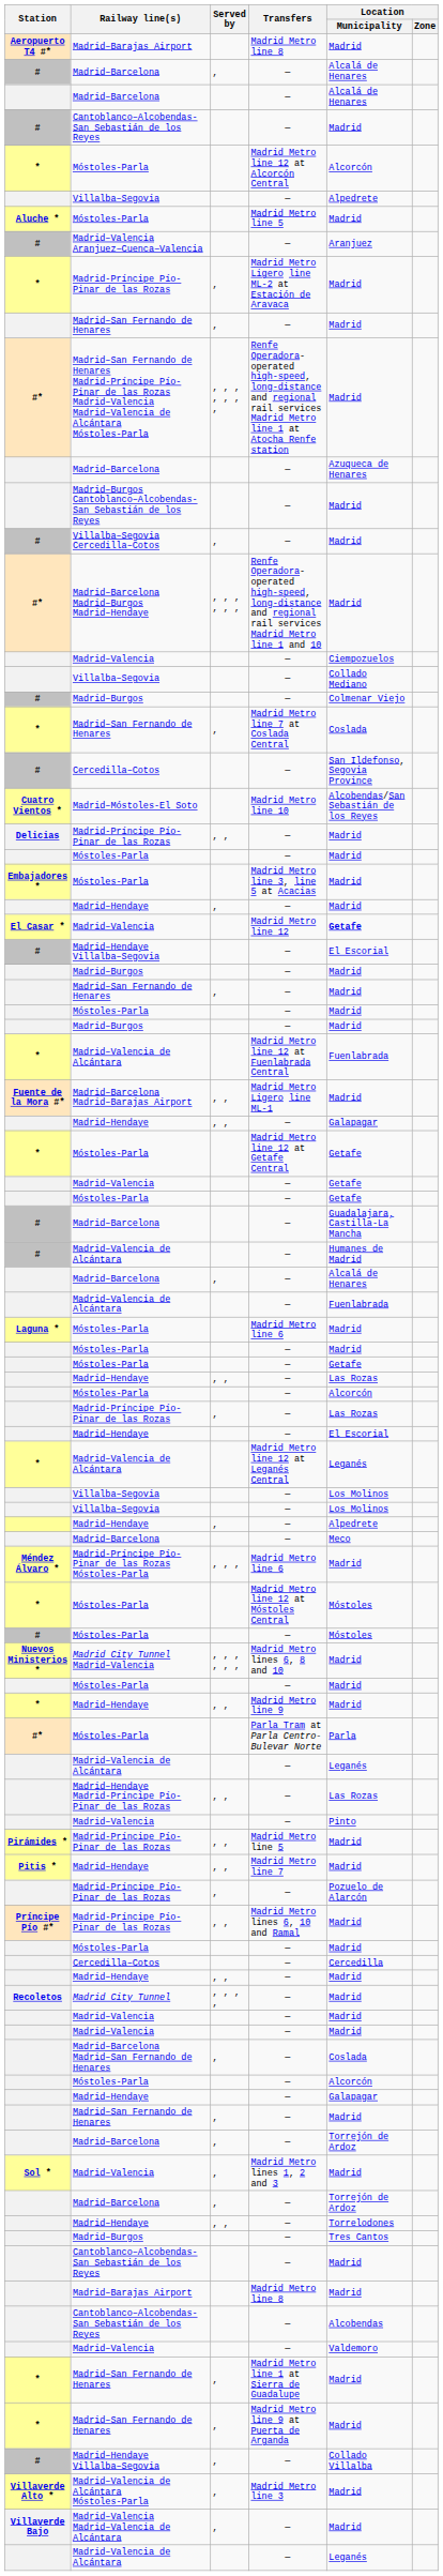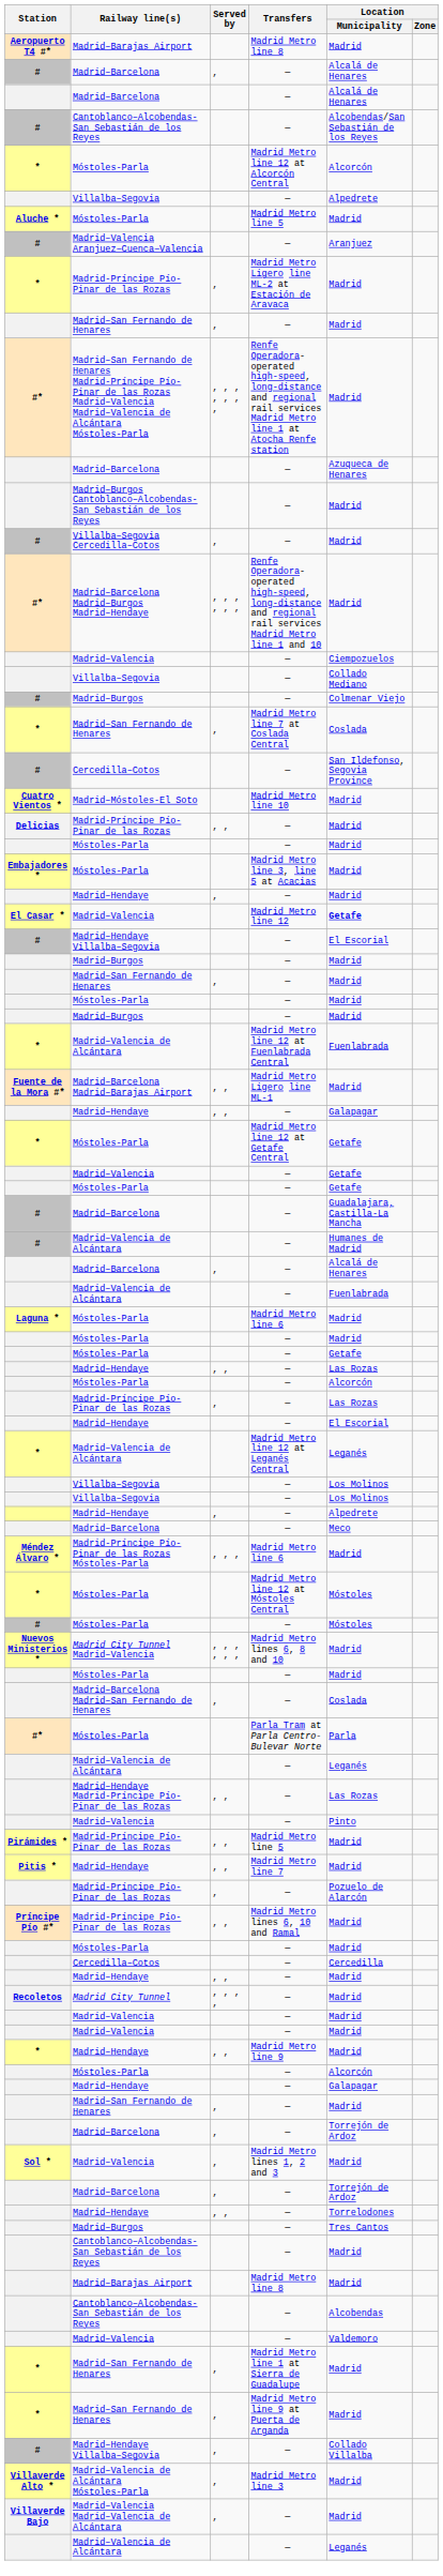 <table class="wikitable sortable plainrowheaders" width="100%">
 <tr>
 <th scope=col rowspan=2>Station</th>
 <th scope=col rowspan=2>Railway line(s)</th>
 <th scope=col rowspan=2>Served by</th>
 <th scope=col rowspan=2>Transfers</th>
 <th scope=col colspan=2>Location</th>
 </tr>
 <tr>
 <th scope=col>Municipality</th>
 <th scope=col>Zone</th>
 </tr>
 <tr>
 <th scope=row style="background: #FFE6BD;"><a href='#'>Aeropuerto T4</a> #*</th>
 <td><a href='#'>Madrid–Barajas Airport</a></td>
 <td></td>
 <td><a href='#'>Madrid Metro</a> <a href='#'>line 8</a></td>
 <td><a href='#'>Madrid</a></td>
 <td align=center></td>
 </tr>
 <tr>
 <th scope=row style="background: #C0C0C0;"> #</th>
 <td><a href='#'>Madrid–Barcelona</a></td>
 <td>, </td>
 <td align=center>—</td>
 <td><a href='#'>Alcalá de Henares</a></td>
 <td align=center></td>
 </tr>
 <tr>
 <th scope=row></th>
 <td><a href='#'>Madrid–Barcelona</a></td>
 <td></td>
 <td align=center>—</td>
 <td><a href='#'>Alcalá de Henares</a></td>
 <td align=center></td>
 </tr>
 <tr>
 <th scope=row style="background: #C0C0C0;"> #</th>
 <td><a href='#'>Cantoblanco–Alcobendas-San Sebastián de los Reyes</a></td>
 <td></td>
 <td align=center>—</td>
-<td><a href='#'>Madrid</a></td>
+<td><a href='#'>Alcobendas</a>/<a href='#'>San Sebastián de los Reyes</a></td>
 <td align=center></td>
 </tr>
 <tr>
 <th scope=row style="background: #FFFF99;"> *</th>
 <td><a href='#'>Móstoles-Parla</a></td>
 <td></td>
 <td><a href='#'>Madrid Metro</a> <a href='#'>line 12</a> at <a href='#'>Alcorcón Central</a></td>
 <td><a href='#'>Alcorcón</a></td>
 <td align=center></td>
 </tr>
 <tr>
 <th scope=row></th>
 <td><a href='#'>Villalba–Segovia</a></td>
 <td></td>
 <td align=center>—</td>
 <td><a href='#'>Alpedrete</a></td>
 <td align=center></td>
 </tr>
 <tr>
 <th scope=row style="background: #FFFF99;"><a href='#'>Aluche</a> *</th>
 <td><a href='#'>Móstoles-Parla</a></td>
 <td></td>
 <td><a href='#'>Madrid Metro</a> <a href='#'>line 5</a></td>
 <td><a href='#'>Madrid</a></td>
 <td align=center></td>
 </tr>
 <tr>
 <th scope=row style="background: #C0C0C0;"> #</th>
 <td><a href='#'>Madrid–Valencia</a><br><a href='#'>Aranjuez−Cuenca−Valencia</a></td>
 <td></td>
 <td align=center>—</td>
 <td><a href='#'>Aranjuez</a></td>
 <td align=center></td>
 </tr>
 <tr>
 <th scope=row style="background: #FFFF99;"> *</th>
 <td><a href='#'>Madrid-Príncipe Pío-Pinar de las Rozas</a></td>
 <td>, </td>
 <td><a href='#'>Madrid Metro Ligero</a> <a href='#'>line ML-2</a> at <a href='#'>Estación de Aravaca</a></td>
 <td><a href='#'>Madrid</a></td>
 <td align=center></td>
 </tr>
 <tr>
 <th scope=row></th>
 <td><a href='#'>Madrid–San Fernando de Henares</a></td>
 <td>, </td>
 <td align=center>—</td>
 <td><a href='#'>Madrid</a></td>
 <td align=center></td>
 </tr>
 <tr>
 <th scope=row style="background: #FFE6BD;"> #*</th>
 <td><a href='#'>Madrid–San Fernando de Henares</a><br><a href='#'>Madrid-Príncipe Pío-Pinar de las Rozas</a><br><a href='#'>Madrid–Valencia</a><br><a href='#'>Madrid–Valencia de Alcántara</a><br><a href='#'>Móstoles-Parla</a></td>
 <td>, , , , , , , </td>
 <td><a href='#'>Renfe Operadora</a>-operated <a href='#'>high-speed</a>, <a href='#'>long-distance</a> and <a href='#'>regional</a> rail services<br> <a href='#'>Madrid Metro</a> <a href='#'>line 1</a> at <a href='#'>Atocha Renfe station</a></td>
 <td><a href='#'>Madrid</a></td>
 <td align=center></td>
 </tr>
 <tr>
 <th scope=row></th>
 <td><a href='#'>Madrid–Barcelona</a></td>
 <td></td>
 <td align=center>—</td>
 <td><a href='#'>Azuqueca de Henares</a></td>
 <td align=center></td>
 </tr>
 <tr>
 <th scope=row></th>
 <td><a href='#'>Madrid–Burgos</a><br><a href='#'>Cantoblanco–Alcobendas-San Sebastián de los Reyes</a></td>
 <td></td>
 <td align=center>—</td>
 <td><a href='#'>Madrid</a></td>
 <td align=center></td>
 </tr>
 <tr>
 <th scope=row style="background: #C0C0C0;"> #</th>
 <td><a href='#'>Villalba–Segovia</a><br><a href='#'>Cercedilla–Cotos</a></td>
 <td>, </td>
 <td align=center>—</td>
 <td><a href='#'>Madrid</a></td>
 <td align=center></td>
 </tr>
 <tr>
 <th scope=row style="background: #FFE6BD;"> #*</th>
 <td><a href='#'>Madrid–Barcelona</a><br><a href='#'>Madrid–Burgos</a><br><a href='#'>Madrid–Hendaye</a></td>
 <td>, , , , , , </td>
 <td><a href='#'>Renfe Operadora</a>-operated <a href='#'>high-speed</a>, <a href='#'>long-distance</a> and <a href='#'>regional</a> rail services<br> <a href='#'>Madrid Metro</a> <a href='#'>line 1</a> and <a href='#'>10</a></td>
 <td><a href='#'>Madrid</a></td>
 <td align=center></td>
 </tr>
 <tr>
 <th scope=row></th>
 <td><a href='#'>Madrid–Valencia</a></td>
 <td></td>
 <td align=center>—</td>
 <td><a href='#'>Ciempozuelos</a></td>
 <td align=center></td>
 </tr>
 <tr>
 <th scope=row></th>
 <td><a href='#'>Villalba–Segovia</a></td>
 <td></td>
 <td align=center>—</td>
 <td><a href='#'>Collado Mediano</a></td>
 <td align=center></td>
 </tr>
 <tr>
 <th scope=row style="background: #C0C0C0;"> #</th>
 <td><a href='#'>Madrid–Burgos</a></td>
 <td></td>
 <td align=center>—</td>
 <td><a href='#'>Colmenar Viejo</a></td>
 <td align=center></td>
 </tr>
 <tr>
 <th scope=row style="background: #FFFF99;"> *</th>
 <td><a href='#'>Madrid–San Fernando de Henares</a></td>
 <td>, </td>
 <td><a href='#'>Madrid Metro</a> <a href='#'>line 7</a> at <a href='#'>Coslada Central</a></td>
 <td><a href='#'>Coslada</a></td>
 <td align=center></td>
 </tr>
 <tr>
 <th scope=row style="background: #C0C0C0;"> #</th>
 <td><a href='#'>Cercedilla–Cotos</a></td>
 <td></td>
 <td align=center>—</td>
 <td><a href='#'>San Ildefonso</a>, <a href='#'>Segovia Province</a></td>
 <td align=center></td>
 </tr>
 <tr>
 <th scope=row style="background: #FFFF99;"><a href='#'>Cuatro Vientos</a> *</th>
 <td><a href='#'>Madrid–Móstoles-El Soto</a></td>
 <td></td>
 <td><a href='#'>Madrid Metro</a> <a href='#'>line 10</a></td>
-<td><a href='#'>Alcobendas</a>/<a href='#'>San Sebastián de los Reyes</a></td>
+<td><a href='#'>Madrid</a></td>
 <td align=center></td>
 </tr>
 <tr>
 <th scope=row><a href='#'>Delicias</a></th>
 <td><a href='#'>Madrid-Príncipe Pío-Pinar de las Rozas</a></td>
 <td>, , </td>
 <td align=center>—</td>
 <td><a href='#'>Madrid</a></td>
 <td align=center></td>
 </tr>
 <tr>
 <th scope=row></th>
 <td><a href='#'>Móstoles-Parla</a></td>
 <td></td>
 <td align=center>—</td>
 <td><a href='#'>Madrid</a></td>
 <td align=center></td>
 </tr>
 <tr>
 <th scope=row style="background: #FFFF99;"><a href='#'>Embajadores</a> *</th>
 <td><a href='#'>Móstoles-Parla</a></td>
 <td></td>
 <td><a href='#'>Madrid Metro</a> <a href='#'>line 3</a>, <a href='#'>line 5</a> at <a href='#'>Acacias</a></td>
 <td><a href='#'>Madrid</a></td>
 <td align=center></td>
 </tr>
 <tr>
 <th scope=row></th>
 <td><a href='#'>Madrid–Hendaye</a></td>
 <td>, </td>
 <td align=center>—</td>
 <td><a href='#'>Madrid</a></td>
 <td align=center></td>
 </tr>
 <tr>
 <th scope=row style="background: #FFFF99;"><a href='#'>El Casar</a> *</th>
 <td><a href='#'>Madrid–Valencia</a></td>
 <td></td>
 <td><a href='#'>Madrid Metro</a> <a href='#'>line 12</a></td>
 <td><strong><a href='#'>Getafe</a></strong></td>
 <td align=center></td>
 </tr>
 <tr>
 <th scope=row style="background: #C0C0C0;"> #</th>
 <td><a href='#'>Madrid–Hendaye</a><br><a href='#'>Villalba–Segovia</a></td>
 <td></td>
 <td align=center>—</td>
 <td><a href='#'>El Escorial</a></td>
 <td align=center></td>
 </tr>
 <tr>
 <th scope=row></th>
 <td><a href='#'>Madrid–Burgos</a></td>
 <td></td>
 <td align=center>—</td>
 <td><a href='#'>Madrid</a></td>
 <td align=center></td>
 </tr>
 <tr>
 <th scope=row></th>
 <td><a href='#'>Madrid–San Fernando de Henares</a></td>
 <td>, </td>
 <td align=center>—</td>
 <td><a href='#'>Madrid</a></td>
 <td align=center></td>
 </tr>
 <tr>
 <th scope=row></th>
 <td><a href='#'>Móstoles-Parla</a></td>
 <td></td>
 <td align=center>—</td>
 <td><a href='#'>Madrid</a></td>
 <td align=center></td>
 </tr>
 <tr>
 <th scope=row></th>
 <td><a href='#'>Madrid–Burgos</a></td>
 <td></td>
 <td align=center>—</td>
 <td><a href='#'>Madrid</a></td>
 <td align=center></td>
 </tr>
 <tr>
 <th scope=row style="background: #FFFF99;"> *</th>
 <td><a href='#'>Madrid–Valencia de Alcántara</a></td>
 <td></td>
 <td><a href='#'>Madrid Metro</a> <a href='#'>line 12</a> at <a href='#'>Fuenlabrada Central</a></td>
 <td><a href='#'>Fuenlabrada</a></td>
 <td align=center></td>
 </tr>
 <tr>
 <th scope=row style="background: #FFE6BD;"><a href='#'>Fuente de la Mora</a> #*</th>
 <td><a href='#'>Madrid–Barcelona</a><br><a href='#'>Madrid–Barajas Airport</a></td>
 <td>, , </td>
 <td><a href='#'>Madrid Metro Ligero</a> <a href='#'>line ML-1</a></td>
 <td><a href='#'>Madrid</a></td>
 <td align=center></td>
 </tr>
 <tr>
 <th scope=row></th>
 <td><a href='#'>Madrid–Hendaye</a></td>
 <td>, , </td>
 <td align=center>—</td>
 <td><a href='#'>Galapagar</a></td>
 <td align=center></td>
 </tr>
 <tr>
 <th scope=row style="background: #FFFF99;"> *</th>
 <td><a href='#'>Móstoles-Parla</a></td>
 <td></td>
 <td><a href='#'>Madrid Metro</a> <a href='#'>line 12</a> at <a href='#'>Getafe Central</a></td>
 <td><a href='#'>Getafe</a></td>
 <td align=center></td>
 </tr>
 <tr>
 <th scope=row></th>
 <td><a href='#'>Madrid–Valencia</a></td>
 <td></td>
 <td align=center>—</td>
 <td><a href='#'>Getafe</a></td>
 <td align=center></td>
 </tr>
 <tr>
 <th scope=row></th>
 <td><a href='#'>Móstoles-Parla</a></td>
 <td></td>
 <td align=center>—</td>
 <td><a href='#'>Getafe</a></td>
 <td align=center></td>
 </tr>
 <tr>
 <th scope=row style="background: #C0C0C0;"> #</th>
 <td><a href='#'>Madrid–Barcelona</a></td>
 <td></td>
 <td align=center>—</td>
 <td><a href='#'>Guadalajara, Castilla-La Mancha</a></td>
 <td align=center></td>
 </tr>
 <tr>
 <th scope=row style="background: #C0C0C0;"> #</th>
 <td><a href='#'>Madrid–Valencia de Alcántara</a></td>
 <td></td>
 <td align=center>—</td>
 <td><a href='#'>Humanes de Madrid</a></td>
 <td align=center></td>
 </tr>
 <tr>
 <th scope=row></th>
 <td><a href='#'>Madrid–Barcelona</a></td>
 <td>, </td>
 <td align=center>—</td>
 <td><a href='#'>Alcalá de Henares</a></td>
 <td align=center></td>
 </tr>
 <tr>
 <th scope=row></th>
 <td><a href='#'>Madrid–Valencia de Alcántara</a></td>
 <td></td>
 <td align=center>—</td>
 <td><a href='#'>Fuenlabrada</a></td>
 <td align=center></td>
 </tr>
 <tr>
 <th scope=row style="background: #FFFF99;"><a href='#'>Laguna</a> *</th>
 <td><a href='#'>Móstoles-Parla</a></td>
 <td></td>
 <td><a href='#'>Madrid Metro</a> <a href='#'>line 6</a></td>
 <td><a href='#'>Madrid</a></td>
 <td align=center></td>
 </tr>
 <tr>
 <th scope=row></th>
 <td><a href='#'>Móstoles-Parla</a></td>
 <td></td>
 <td align=center>—</td>
 <td><a href='#'>Madrid</a></td>
 <td align=center></td>
 </tr>
 <tr>
 <th scope=row></th>
 <td><a href='#'>Móstoles-Parla</a></td>
 <td></td>
 <td align=center>—</td>
 <td><a href='#'>Getafe</a></td>
 <td align=center></td>
 </tr>
 <tr>
 <th scope=row></th>
 <td><a href='#'>Madrid–Hendaye</a></td>
 <td>, , </td>
 <td align=center>—</td>
 <td><a href='#'>Las Rozas</a></td>
 <td align=center></td>
 </tr>
 <tr>
 <th scope=row></th>
 <td><a href='#'>Móstoles-Parla</a></td>
 <td></td>
 <td align=center>—</td>
 <td><a href='#'>Alcorcón</a></td>
 <td align=center></td>
 </tr>
 <tr>
 <th scope=row></th>
 <td><a href='#'>Madrid-Príncipe Pío-Pinar de las Rozas</a></td>
 <td>, </td>
 <td align=center>—</td>
 <td><a href='#'>Las Rozas</a></td>
 <td align=center></td>
 </tr>
 <tr>
 <th scope=row></th>
 <td><a href='#'>Madrid–Hendaye</a></td>
 <td></td>
 <td align=center>—</td>
 <td><a href='#'>El Escorial</a></td>
 <td align=center></td>
 </tr>
 <tr>
 <th scope=row style="background: #FFFF99;"> *</th>
 <td><a href='#'>Madrid–Valencia de Alcántara</a></td>
 <td></td>
 <td><a href='#'>Madrid Metro</a> <a href='#'>line 12</a> at <a href='#'>Leganés Central</a></td>
 <td><a href='#'>Leganés</a></td>
 <td align=center></td>
 </tr>
 <tr>
 <th scope=row></th>
 <td><a href='#'>Villalba–Segovia</a></td>
 <td></td>
 <td align=center>—</td>
 <td><a href='#'>Los Molinos</a></td>
 <td align=center></td>
 </tr>
 <tr>
 <th scope=row></th>
 <td><a href='#'>Villalba–Segovia</a></td>
 <td></td>
 <td align=center>—</td>
 <td><a href='#'>Los Molinos</a></td>
 <td align=center></td>
 </tr>
 <tr>
 <th scope=row style="background: #FFFF99;"></th>
 <td><a href='#'>Madrid–Hendaye</a></td>
 <td>, </td>
 <td align=center>—</td>
 <td><a href='#'>Alpedrete</a></td>
 <td align=center></td>
 </tr>
 <tr>
 <th scope=row></th>
 <td><a href='#'>Madrid–Barcelona</a></td>
 <td></td>
 <td align=center>—</td>
 <td><a href='#'>Meco</a></td>
 <td align=center></td>
 </tr>
 <tr>
 <th scope=row style="background: #FFFF99;"><a href='#'>Méndez Álvaro</a> *</th>
 <td><a href='#'>Madrid-Príncipe Pío-Pinar de las Rozas</a><br><a href='#'>Móstoles-Parla</a></td>
 <td>, , , </td>
 <td><a href='#'>Madrid Metro</a> <a href='#'>line 6</a></td>
 <td><a href='#'>Madrid</a></td>
 <td align=center></td>
 </tr>
 <tr>
 <th scope=row style="background: #FFFF99;"> *</th>
 <td><a href='#'>Móstoles-Parla</a></td>
 <td></td>
 <td><a href='#'>Madrid Metro</a> <a href='#'>line 12</a> at <a href='#'>Móstoles Central</a></td>
 <td><a href='#'>Móstoles</a></td>
 <td align=center></td>
 </tr>
 <tr>
 <th scope=row style="background: #C0C0C0;"> #</th>
 <td><a href='#'>Móstoles-Parla</a></td>
 <td></td>
 <td align=center>—</td>
 <td><a href='#'>Móstoles</a></td>
 <td align=center></td>
 </tr>
 <tr>
 <th scope=row style="background: #FFFF99;"><a href='#'>Nuevos Ministerios</a> *</th>
 <td><em><a href='#'>Madrid City Tunnel</a></em><br><a href='#'>Madrid–Valencia</a></td>
 <td>, , , , , , </td>
 <td><a href='#'>Madrid Metro</a> lines <a href='#'>6</a>, <a href='#'>8</a> and <a href='#'>10</a></td>
 <td><a href='#'>Madrid</a></td>
 <td align=center></td>
 </tr>
 <tr>
 <th scope=row></th>
 <td><a href='#'>Móstoles-Parla</a></td>
 <td></td>
 <td align=center>—</td>
 <td><a href='#'>Madrid</a></td>
 <td align=center></td>
 </tr>
 <tr>
-<th scope=row style="background: #FFFF99;"> *</th>
-<td><a href='#'>Madrid–Hendaye</a></td>
-<td>, , </td>
-<td><a href='#'>Madrid Metro</a> <a href='#'>line 9</a></td>
-<td><a href='#'>Madrid</a></td>
+<th scope=row></th>
+<td><a href='#'>Madrid–Barcelona</a><br><a href='#'>Madrid–San Fernando de Henares</a></td>
+<td>, </td>
+<td align=center>—</td>
+<td><a href='#'>Coslada</a></td>
 <td align=center></td>
 </tr>
 <tr>
 <th scope=row style="background: #FFE6BD;"> #*</th>
 <td><a href='#'>Móstoles-Parla</a></td>
 <td></td>
 <td><a href='#'>Parla Tram</a> at <em>Parla Centro-Bulevar Norte</em></td>
 <td><a href='#'>Parla</a></td>
 <td align=center></td>
 </tr>
 <tr>
 <th scope=row></th>
 <td><a href='#'>Madrid–Valencia de Alcántara</a></td>
 <td></td>
 <td align=center>—</td>
 <td><a href='#'>Leganés</a></td>
 <td align=center></td>
 </tr>
 <tr>
 <th scope=row></th>
 <td><a href='#'>Madrid–Hendaye</a><br><a href='#'>Madrid-Príncipe Pío-Pinar de las Rozas</a></td>
 <td>, , </td>
 <td align=center>—</td>
 <td><a href='#'>Las Rozas</a></td>
 <td align=center></td>
 </tr>
 <tr>
 <th scope=row></th>
 <td><a href='#'>Madrid–Valencia</a></td>
 <td></td>
 <td align=center>—</td>
 <td><a href='#'>Pinto</a></td>
 <td align=center></td>
 </tr>
 <tr>
 <th scope=row style="background: #FFFF99;"><a href='#'>Pirámides</a> *</th>
 <td><a href='#'>Madrid-Príncipe Pío-Pinar de las Rozas</a></td>
 <td>, , </td>
 <td><a href='#'>Madrid Metro</a> line <a href='#'>5</a></td>
 <td><a href='#'>Madrid</a></td>
 <td align=center></td>
 </tr>
 <tr>
 <th scope=row style="background: #FFFF99;"><a href='#'>Pitis</a> *</th>
 <td><a href='#'>Madrid–Hendaye</a></td>
 <td>, , </td>
 <td><a href='#'>Madrid Metro</a> <a href='#'>line 7</a></td>
 <td><a href='#'>Madrid</a></td>
 <td align=center></td>
 </tr>
 <tr>
 <th scope=row></th>
 <td><a href='#'>Madrid-Príncipe Pío-Pinar de las Rozas</a></td>
 <td>, </td>
 <td align=center>—</td>
 <td><a href='#'>Pozuelo de Alarcón</a></td>
 <td align=center></td>
 </tr>
 <tr>
 <th scope=row style="background: #FFE6BD;"><a href='#'>Príncipe Pío</a> #*</th>
 <td><a href='#'>Madrid-Príncipe Pío-Pinar de las Rozas</a></td>
 <td>, , </td>
 <td><a href='#'>Madrid Metro</a> lines <a href='#'>6</a>, <a href='#'>10</a> and <a href='#'>Ramal</a></td>
 <td><a href='#'>Madrid</a></td>
 <td align=center></td>
 </tr>
 <tr>
 <th scope=row></th>
 <td><a href='#'>Móstoles-Parla</a></td>
 <td></td>
 <td align=center>—</td>
 <td><a href='#'>Madrid</a></td>
 <td align=center></td>
 </tr>
 <tr>
 <th scope=row></th>
 <td><a href='#'>Cercedilla–Cotos</a></td>
 <td></td>
 <td align=center>—</td>
 <td><a href='#'>Cercedilla</a></td>
 <td align=center></td>
 </tr>
 <tr>
 <th scope=row></th>
 <td><a href='#'>Madrid–Hendaye</a></td>
 <td>, , </td>
 <td align=center>—</td>
 <td><a href='#'>Madrid</a></td>
 <td align=center></td>
 </tr>
 <tr>
 <th scope=row><a href='#'>Recoletos</a></th>
 <td><em><a href='#'>Madrid City Tunnel</a></em></td>
 <td>, , , , </td>
 <td align=center>—</td>
 <td><a href='#'>Madrid</a></td>
 <td align=center></td>
 </tr>
 <tr>
 <th scope=row></th>
 <td><a href='#'>Madrid–Valencia</a></td>
 <td></td>
 <td align=center>—</td>
 <td><a href='#'>Madrid</a></td>
 <td align=center></td>
 </tr>
 <tr>
 <th scope=row></th>
 <td><a href='#'>Madrid–Valencia</a></td>
 <td></td>
 <td align=center>—</td>
 <td><a href='#'>Madrid</a></td>
 <td align=center></td>
 </tr>
 <tr>
-<th scope=row></th>
-<td><a href='#'>Madrid–Barcelona</a><br><a href='#'>Madrid–San Fernando de Henares</a></td>
-<td>, </td>
-<td align=center>—</td>
-<td><a href='#'>Coslada</a></td>
+<th scope=row style="background: #FFFF99;"> *</th>
+<td><a href='#'>Madrid–Hendaye</a></td>
+<td>, , </td>
+<td><a href='#'>Madrid Metro</a> <a href='#'>line 9</a></td>
+<td><a href='#'>Madrid</a></td>
 <td align=center></td>
 </tr>
 <tr>
 <th scope=row></th>
 <td><a href='#'>Móstoles-Parla</a></td>
 <td></td>
 <td align=center>—</td>
 <td><a href='#'>Alcorcón</a></td>
 <td align=center></td>
 </tr>
 <tr>
 <th scope=row></th>
 <td><a href='#'>Madrid–Hendaye</a></td>
 <td></td>
 <td align=center>—</td>
 <td><a href='#'>Galapagar</a></td>
 <td align=center></td>
 </tr>
 <tr>
 <th scope=row></th>
 <td><a href='#'>Madrid–San Fernando de Henares</a></td>
 <td>, </td>
 <td align=center>—</td>
 <td><a href='#'>Madrid</a></td>
 <td align=center></td>
 </tr>
 <tr>
 <th scope=row></th>
 <td><a href='#'>Madrid–Barcelona</a></td>
 <td>, </td>
 <td align=center>—</td>
 <td><a href='#'>Torrejón de Ardoz</a></td>
 <td align=center></td>
 </tr>
 <tr>
 <th scope=row style="background: #FFFF99;"><a href='#'>Sol</a> *</th>
 <td><a href='#'>Madrid–Valencia</a></td>
 <td>, </td>
 <td><a href='#'>Madrid Metro</a> lines <a href='#'>1</a>, <a href='#'>2</a> and <a href='#'>3</a></td>
 <td><a href='#'>Madrid</a></td>
 <td align=center></td>
 </tr>
 <tr>
 <th scope=row></th>
 <td><a href='#'>Madrid–Barcelona</a></td>
 <td>, </td>
 <td align=center>—</td>
 <td><a href='#'>Torrejón de Ardoz</a></td>
 <td align=center></td>
 </tr>
 <tr>
 <th scope=row></th>
 <td><a href='#'>Madrid–Hendaye</a></td>
 <td>, , </td>
 <td align=center>—</td>
 <td><a href='#'>Torrelodones</a></td>
 <td align=center></td>
 </tr>
 <tr>
 <th scope=row></th>
 <td><a href='#'>Madrid–Burgos</a></td>
 <td></td>
 <td align=center>—</td>
 <td><a href='#'>Tres Cantos</a></td>
 <td align=center></td>
 </tr>
 <tr>
 <th scope=row></th>
 <td><a href='#'>Cantoblanco–Alcobendas-San Sebastián de los Reyes</a></td>
 <td></td>
 <td align=center>—</td>
 <td><a href='#'>Madrid</a></td>
 <td align=center></td>
 </tr>
 <tr>
 <th scope=row></th>
 <td><a href='#'>Madrid–Barajas Airport</a></td>
 <td></td>
 <td><a href='#'>Madrid Metro</a> <a href='#'>line 8</a></td>
 <td><a href='#'>Madrid</a></td>
 <td align=center></td>
 </tr>
 <tr>
 <th scope=row></th>
 <td><a href='#'>Cantoblanco–Alcobendas-San Sebastián de los Reyes</a></td>
 <td></td>
 <td align=center>—</td>
 <td><a href='#'>Alcobendas</a></td>
 <td align=center></td>
 </tr>
 <tr>
 <th scope=row></th>
 <td><a href='#'>Madrid–Valencia</a></td>
 <td></td>
 <td align=center>—</td>
 <td><a href='#'>Valdemoro</a></td>
 <td align=center></td>
 </tr>
 <tr>
 <th scope=row style="background: #FFFF99;"> *</th>
 <td><a href='#'>Madrid–San Fernando de Henares</a></td>
 <td>, </td>
 <td><a href='#'>Madrid Metro</a> <a href='#'>line 1</a> at <a href='#'>Sierra de Guadalupe</a></td>
 <td><a href='#'>Madrid</a></td>
 <td align=center></td>
 </tr>
 <tr>
 <th scope=row style="background: #FFFF99;"> *</th>
 <td><a href='#'>Madrid–San Fernando de Henares</a></td>
 <td>, </td>
 <td><a href='#'>Madrid Metro</a> <a href='#'>line 9</a> at <a href='#'>Puerta de Arganda</a></td>
 <td><a href='#'>Madrid</a></td>
 <td align=center></td>
 </tr>
 <tr>
 <th scope=row style="background: #C0C0C0;"> #</th>
 <td><a href='#'>Madrid–Hendaye</a><br><a href='#'>Villalba–Segovia</a></td>
 <td>, </td>
 <td align=center>—</td>
 <td><a href='#'>Collado Villalba</a></td>
 <td align=center></td>
 </tr>
 <tr>
 <th scope=row style="background: #FFFF99;"><a href='#'>Villaverde Alto</a> *</th>
 <td><a href='#'>Madrid–Valencia de Alcántara</a><br><a href='#'>Móstoles-Parla</a></td>
 <td>, </td>
 <td><a href='#'>Madrid Metro</a> <a href='#'>line 3</a></td>
 <td><a href='#'>Madrid</a></td>
 <td align=center></td>
 </tr>
 <tr>
 <th scope=row><a href='#'>Villaverde Bajo</a></th>
 <td><a href='#'>Madrid–Valencia</a><br><a href='#'>Madrid–Valencia de Alcántara</a></td>
 <td>, </td>
 <td align=center>—</td>
 <td><a href='#'>Madrid</a></td>
 <td align=center></td>
 </tr>
 <tr>
 <th scope=row></th>
 <td><a href='#'>Madrid–Valencia de Alcántara</a></td>
 <td></td>
 <td align=center>—</td>
 <td><a href='#'>Leganés</a></td>
 <td align=center></td>
 </tr>
 </table>
